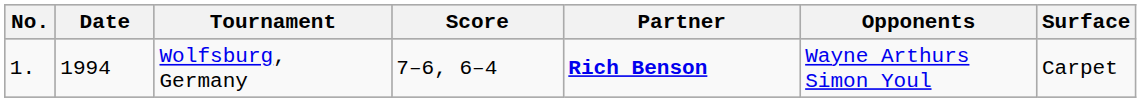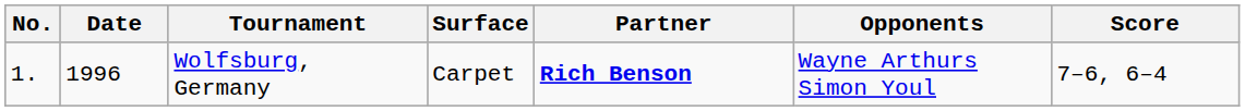 <table class="sortable wikitable">
 <tr>
 <th style="width:25px">No.</th>
 <th style="width:55px">Date</th>
 <th style="width:140px">Tournament</th>
-<th style="width:100px" class="unsortable">Score</th>
+<th style="width:50px">Surface</th>
 <th style="width:140px">Partner</th>
 <th style="width:140px">Opponents</th>
-<th style="width:50px">Surface</th>
+<th style="width:100px" class="unsortable">Score</th>
 </tr>
 <tr>
 <td>1.</td>
-<td>1994</td>
+<td>1996</td>
 <td><a href='#'>Wolfsburg</a>, Germany</td>
-<td>7–6, 6–4</td>
+<td>Carpet</td>
 <td><strong> <a href='#'>Rich Benson</a></strong></td>
 <td> <a href='#'>Wayne Arthurs</a><br> <a href='#'>Simon Youl</a></td>
-<td>Carpet</td>
+<td>7–6, 6–4</td>
 </tr>
 </table>
